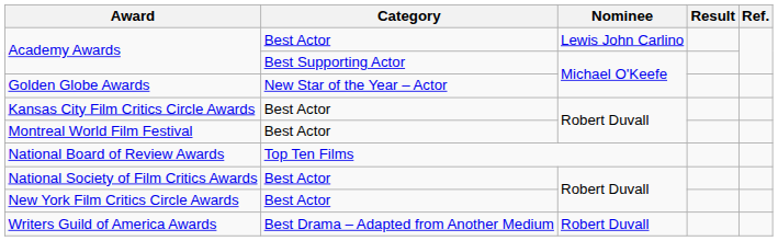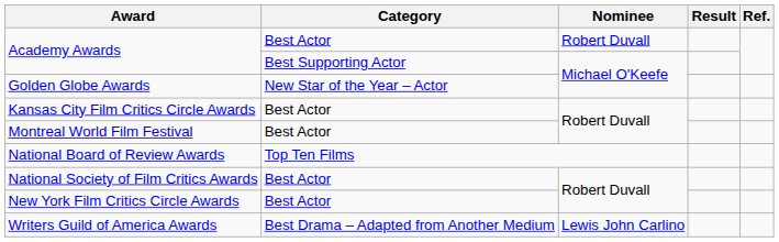 <table class="wikitable plainrowheaders">
 <tr>
 <th>Award</th>
 <th>Category</th>
 <th>Nominee</th>
 <th>Result</th>
 <th>Ref.</th>
 </tr>
 <tr>
 <td rowspan="2"><a href='#'>Academy Awards</a></td>
 <td><a href='#'>Best Actor</a></td>
-<td><a href='#'>Lewis John Carlino</a></td>
+<td><a href='#'>Robert Duvall</a></td>
 <td></td>
 <td align="center" rowspan="2"></td>
 </tr>
 <tr>
 <td><a href='#'>Best Supporting Actor</a></td>
 <td rowspan="2"><a href='#'>Michael O'Keefe</a></td>
 <td></td>
 </tr>
 <tr>
 <td><a href='#'>Golden Globe Awards</a></td>
 <td><a href='#'>New Star of the Year – Actor</a></td>
 <td></td>
 <td align="center"></td>
 </tr>
 <tr>
 <td><a href='#'>Kansas City Film Critics Circle Awards</a></td>
 <td>Best Actor</td>
 <td rowspan="2">Robert Duvall</td>
 <td></td>
 <td align="center"></td>
 </tr>
 <tr>
 <td><a href='#'>Montreal World Film Festival</a></td>
 <td>Best Actor</td>
 <td></td>
 <td align="center"></td>
 </tr>
 <tr>
 <td><a href='#'>National Board of Review Awards</a></td>
 <td colspan="2"><a href='#'>Top Ten Films</a></td>
 <td></td>
 <td align="center"></td>
 </tr>
 <tr>
 <td><a href='#'>National Society of Film Critics Awards</a></td>
 <td><a href='#'>Best Actor</a></td>
 <td rowspan="2">Robert Duvall</td>
 <td></td>
 <td align="center"></td>
 </tr>
 <tr>
 <td><a href='#'>New York Film Critics Circle Awards</a></td>
 <td><a href='#'>Best Actor</a></td>
 <td></td>
 <td align="center"></td>
 </tr>
 <tr>
 <td><a href='#'>Writers Guild of America Awards</a></td>
 <td><a href='#'>Best Drama – Adapted from Another Medium</a></td>
-<td><a href='#'>Robert Duvall</a></td>
+<td><a href='#'>Lewis John Carlino</a></td>
 <td></td>
 <td align="center"></td>
 </tr>
 </table>
